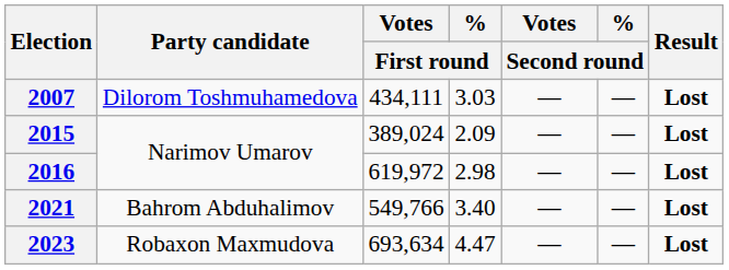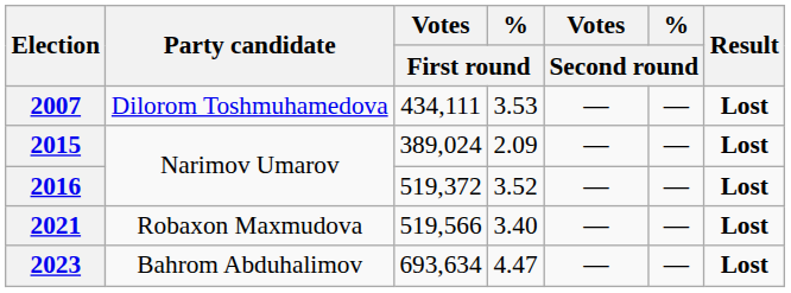 <table class=wikitable style=text-align:center>
 <tr>
 <th rowspan="2"><strong>Election</strong></th>
 <th rowspan="2">Party candidate</th>
 <th><strong>Votes</strong></th>
 <th><strong>%</strong></th>
 <th><strong>Votes</strong></th>
 <th><strong>%</strong></th>
 <th rowspan="2"><strong>Result</strong></th>
 </tr>
 <tr>
 <th colspan="2">First round</th>
 <th colspan="2">Second round</th>
 </tr>
 <tr>
 <th><a href='#'>2007</a></th>
 <td><a href='#'>Dilorom Toshmuhamedova</a></td>
 <td>434,111</td>
-<td>3.03</td>
+<td>3.53</td>
 <td>—</td>
 <td>—</td>
 <td><strong>Lost</strong> </td>
 </tr>
 <tr>
 <th><a href='#'>2015</a></th>
 <td rowspan=2>Narimov Umarov</td>
 <td>389,024</td>
 <td>2.09</td>
 <td>—</td>
 <td>—</td>
 <td><strong>Lost</strong> </td>
 </tr>
 <tr>
 <th><a href='#'>2016</a></th>
-<td>619,972</td>
-<td>2.98</td>
+<td>519,372</td>
+<td>3.52</td>
 <td>—</td>
 <td>—</td>
 <td><strong>Lost</strong> </td>
 </tr>
 <tr>
 <th><a href='#'>2021</a></th>
-<td>Bahrom Abduhalimov</td>
-<td>549,766</td>
+<td>Robaxon Maxmudova</td>
+<td>519,566</td>
 <td>3.40</td>
 <td>—</td>
 <td>—</td>
 <td><strong>Lost</strong> </td>
 </tr>
 <tr>
 <th><a href='#'>2023</a></th>
-<td>Robaxon Maxmudova</td>
+<td>Bahrom Abduhalimov</td>
 <td>693,634</td>
 <td>4.47</td>
 <td>—</td>
 <td>—</td>
 <td><strong>Lost</strong> </td>
 </tr>
 </table>
